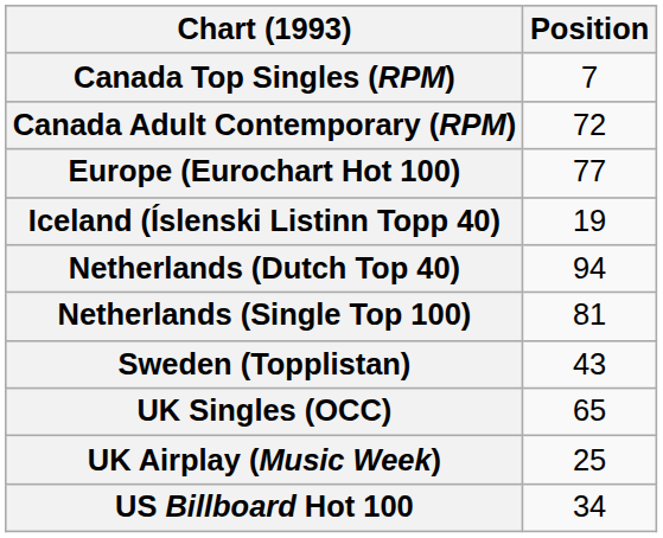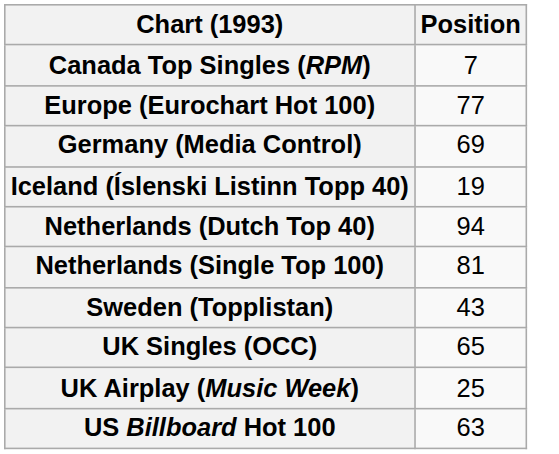 <table class="wikitable sortable plainrowheaders" style="text-align:center">
 <tr>
 <th>Chart (1993)</th>
 <th>Position</th>
 </tr>
 <tr>
 <th scope="row">Canada Top Singles (<em>RPM</em>)</th>
 <td>7</td>
 </tr>
 <tr>
-<th scope="row">Canada Adult Contemporary (<em>RPM</em>)</th>
-<td>72</td>
+<th scope="row">Europe (Eurochart Hot 100)</th>
+<td>77</td>
 </tr>
 <tr>
-<th scope="row">Europe (Eurochart Hot 100)</th>
-<td>77</td>
+<th scope="row">Germany (Media Control)</th>
+<td>69</td>
 </tr>
 <tr>
 <th scope="row">Iceland (Íslenski Listinn Topp 40)</th>
 <td>19</td>
 </tr>
 <tr>
 <th scope="row">Netherlands (Dutch Top 40)</th>
 <td>94</td>
 </tr>
 <tr>
 <th scope="row">Netherlands (Single Top 100)</th>
 <td>81</td>
 </tr>
 <tr>
 <th scope="row">Sweden (Topplistan)</th>
 <td>43</td>
 </tr>
 <tr>
 <th scope="row">UK Singles (OCC)</th>
 <td>65</td>
 </tr>
 <tr>
 <th scope="row">UK Airplay (<em>Music Week</em>)</th>
 <td>25</td>
 </tr>
 <tr>
 <th scope="row">US <em>Billboard</em> Hot 100</th>
-<td>34</td>
+<td>63</td>
 </tr>
 </table>
